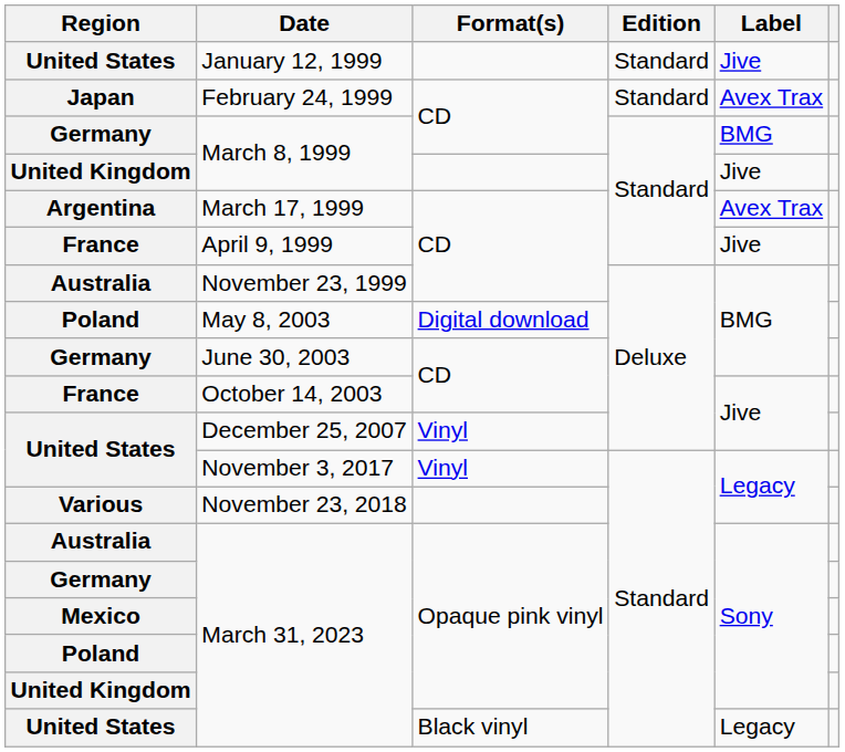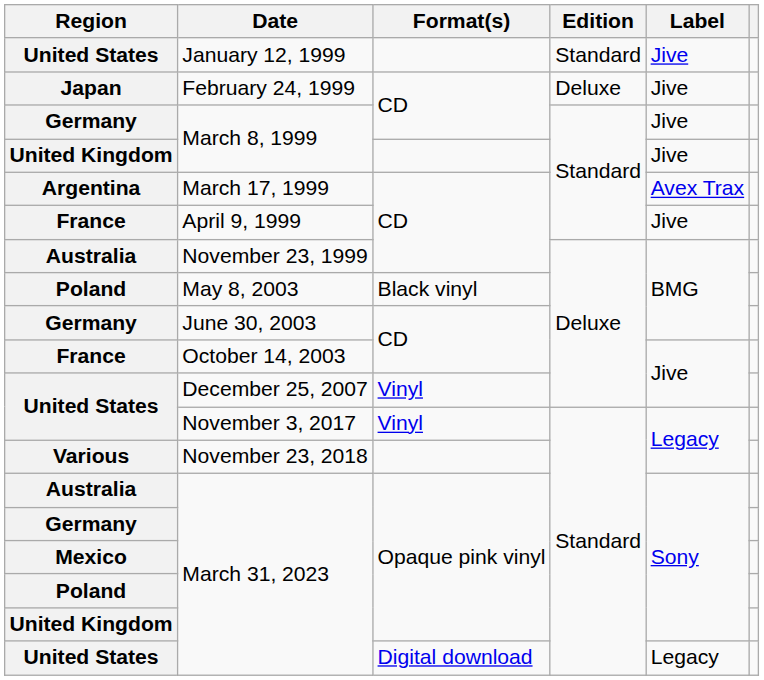 <table class="wikitable plainrowheaders">
 <tr>
 <th scope="col">Region</th>
 <th scope="col">Date</th>
 <th scope="col">Format(s)</th>
 <th scope="col">Edition</th>
 <th scope="col">Label</th>
 <th scope="col"></th>
 </tr>
 <tr>
 <th scope="row">United States</th>
 <td>January 12, 1999</td>
 <td></td>
 <td>Standard</td>
 <td><a href='#'>Jive</a></td>
 <td align="center"></td>
 </tr>
 <tr>
 <th scope="row">Japan</th>
 <td>February 24, 1999</td>
 <td rowspan="2">CD</td>
-<td>Standard</td>
-<td><a href='#'>Avex Trax</a></td>
+<td>Deluxe</td>
+<td>Jive</td>
 <td align="center"></td>
 </tr>
 <tr>
 <th scope="row">Germany</th>
 <td rowspan="2">March 8, 1999</td>
 <td rowspan="4">Standard</td>
-<td><a href='#'>BMG</a></td>
+<td>Jive</td>
 <td align="center"></td>
 </tr>
 <tr>
 <th scope="row">United Kingdom</th>
 <td></td>
 <td>Jive</td>
 <td align="center"></td>
 </tr>
 <tr>
 <th scope="row">Argentina</th>
 <td>March 17, 1999</td>
 <td rowspan="3">CD</td>
 <td><a href='#'>Avex Trax</a></td>
 <td align="center"></td>
 </tr>
 <tr>
 <th scope="row">France</th>
 <td>April 9, 1999</td>
 <td>Jive</td>
 <td align="center"></td>
 </tr>
 <tr>
 <th scope="row">Australia</th>
 <td>November 23, 1999</td>
 <td rowspan="5">Deluxe</td>
 <td rowspan="3">BMG</td>
 <td align="center"></td>
 </tr>
 <tr>
 <th scope="row">Poland</th>
 <td>May 8, 2003</td>
-<td><a href='#'>Digital download</a></td>
+<td>Black vinyl</td>
 <td></td>
 </tr>
 <tr>
 <th scope="row">Germany</th>
 <td>June 30, 2003</td>
 <td rowspan="2">CD</td>
 <td></td>
 </tr>
 <tr>
 <th scope="row">France</th>
 <td>October 14, 2003</td>
 <td rowspan="2">Jive</td>
 <td></td>
 </tr>
 <tr>
 <th scope="row" rowspan="2">United States</th>
 <td>December 25, 2007</td>
 <td><a href='#'>Vinyl</a> </td>
 <td align="center"></td>
 </tr>
 <tr>
 <td>November 3, 2017</td>
 <td><a href='#'>Vinyl</a> </td>
 <td rowspan="8">Standard</td>
 <td rowspan="2"><a href='#'>Legacy</a></td>
 <td align="center"></td>
 </tr>
 <tr>
 <th scope="row">Various</th>
 <td>November 23, 2018</td>
 <td> </td>
 <td align="center"></td>
 </tr>
 <tr>
 <th scope="row">Australia</th>
 <td rowspan="6">March 31, 2023</td>
 <td rowspan="5">Opaque pink vinyl</td>
 <td rowspan="5"><a href='#'>Sony</a></td>
 <td align="center"></td>
 </tr>
 <tr>
 <th scope="row">Germany</th>
 <td align="center"></td>
 </tr>
 <tr>
 <th scope="row">Mexico</th>
 <td align="center"></td>
 </tr>
 <tr>
 <th scope="row">Poland</th>
 <td align="center"></td>
 </tr>
 <tr>
 <th scope="row">United Kingdom</th>
 <td align="center"></td>
 </tr>
 <tr>
 <th scope="row">United States</th>
-<td>Black vinyl</td>
+<td><a href='#'>Digital download</a></td>
 <td>Legacy</td>
 <td align="center"></td>
 </tr>
 </table>
